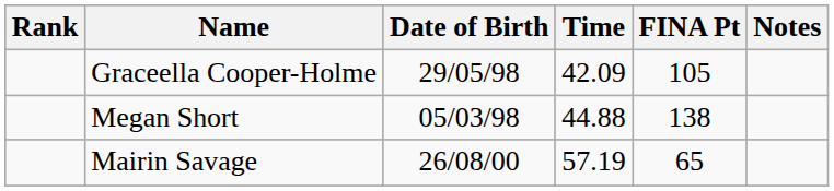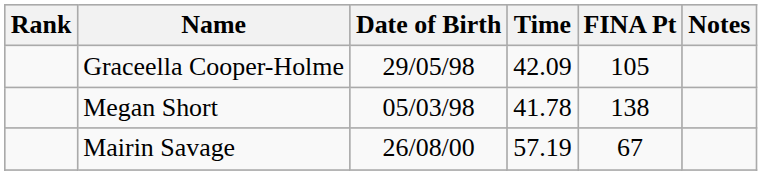 <table class="wikitable sortable" style="text-align:center">
 <tr>
 <th>Rank</th>
 <th>Name</th>
 <th>Date of Birth</th>
 <th>Time</th>
 <th>FINA Pt</th>
 <th>Notes</th>
 </tr>
 <tr>
 <td></td>
 <td align=left> Graceella Cooper-Holme</td>
 <td>29/05/98</td>
 <td>42.09</td>
 <td>105</td>
 <td></td>
 </tr>
 <tr>
 <td></td>
 <td align=left> Megan Short</td>
 <td>05/03/98</td>
-<td>44.88</td>
+<td>41.78</td>
 <td>138</td>
 <td></td>
 </tr>
 <tr>
 <td></td>
 <td align=left> Mairin Savage</td>
 <td>26/08/00</td>
 <td>57.19</td>
-<td>65</td>
+<td>67</td>
 <td></td>
 </tr>
 </table>
